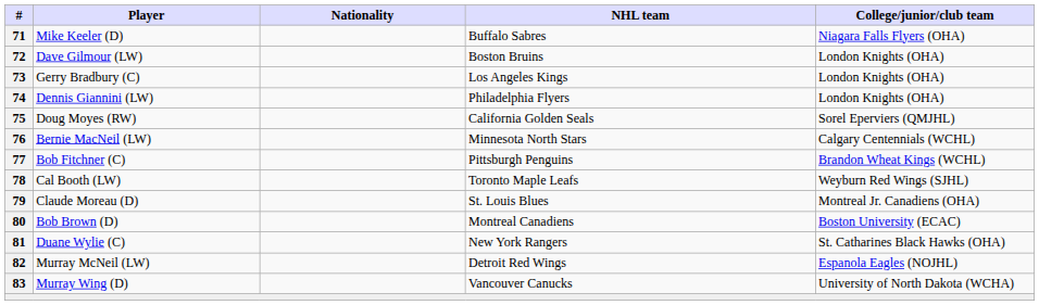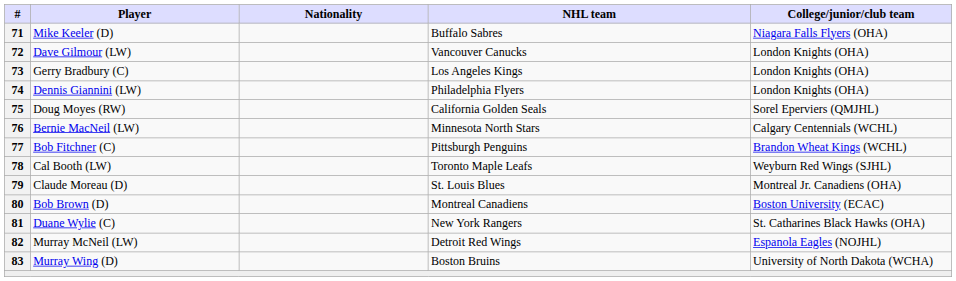 <table class="wikitable" style="width: 100%">
 <tr>
 <th style="background:#ddf; width:2.75%;">#</th>
 <th style="background:#ddf; width:22.0%;">Player</th>
 <th style="background:#ddf; width:20.0%;">Nationality</th>
 <th style="background:#ddf; width:34.0%;">NHL team</th>
 <th style="background:#ddf; width:100.0%;">College/junior/club team</th>
 </tr>
 <tr>
 <th>71</th>
 <td><a href='#'>Mike Keeler</a> (D)</td>
 <td></td>
 <td>Buffalo Sabres</td>
 <td><a href='#'>Niagara Falls Flyers</a> (OHA)</td>
 </tr>
 <tr>
 <th>72</th>
 <td><a href='#'>Dave Gilmour</a> (LW)</td>
 <td></td>
-<td>Boston Bruins</td>
+<td>Vancouver Canucks</td>
 <td>London Knights (OHA)</td>
 </tr>
 <tr>
 <th>73</th>
 <td>Gerry Bradbury (C)</td>
 <td></td>
 <td>Los Angeles Kings</td>
 <td>London Knights (OHA)</td>
 </tr>
 <tr>
 <th>74</th>
 <td><a href='#'>Dennis Giannini</a> (LW)</td>
 <td></td>
 <td>Philadelphia Flyers</td>
 <td>London Knights (OHA)</td>
 </tr>
 <tr>
 <th>75</th>
 <td>Doug Moyes (RW)</td>
 <td></td>
 <td>California Golden Seals</td>
 <td>Sorel Eperviers (QMJHL)</td>
 </tr>
 <tr>
 <th>76</th>
 <td><a href='#'>Bernie MacNeil</a> (LW)</td>
 <td></td>
 <td>Minnesota North Stars</td>
 <td>Calgary Centennials (WCHL)</td>
 </tr>
 <tr>
 <th>77</th>
 <td><a href='#'>Bob Fitchner</a> (C)</td>
 <td></td>
 <td>Pittsburgh Penguins</td>
 <td><a href='#'>Brandon Wheat Kings</a> (WCHL)</td>
 </tr>
 <tr>
 <th>78</th>
 <td>Cal Booth (LW)</td>
 <td></td>
 <td>Toronto Maple Leafs</td>
 <td>Weyburn Red Wings (SJHL)</td>
 </tr>
 <tr>
 <th>79</th>
 <td>Claude Moreau (D)</td>
 <td></td>
 <td>St. Louis Blues</td>
 <td>Montreal Jr. Canadiens (OHA)</td>
 </tr>
 <tr>
 <th>80</th>
 <td><a href='#'>Bob Brown</a> (D)</td>
 <td></td>
 <td>Montreal Canadiens</td>
 <td><a href='#'>Boston University</a> (ECAC)</td>
 </tr>
 <tr>
 <th>81</th>
 <td><a href='#'>Duane Wylie</a> (C)</td>
 <td></td>
 <td>New York Rangers</td>
 <td>St. Catharines Black Hawks (OHA)</td>
 </tr>
 <tr>
 <th>82</th>
 <td>Murray McNeil (LW)</td>
 <td></td>
 <td>Detroit Red Wings</td>
 <td><a href='#'>Espanola Eagles</a> (NOJHL)</td>
 </tr>
 <tr>
 <th>83</th>
 <td><a href='#'>Murray Wing</a> (D)</td>
 <td></td>
-<td>Vancouver Canucks</td>
+<td>Boston Bruins</td>
 <td>University of North Dakota (WCHA)</td>
 </tr>
 <tr>
 <td align=center colspan="6" bgcolor="#efefef"></td>
 </tr>
 </table>
